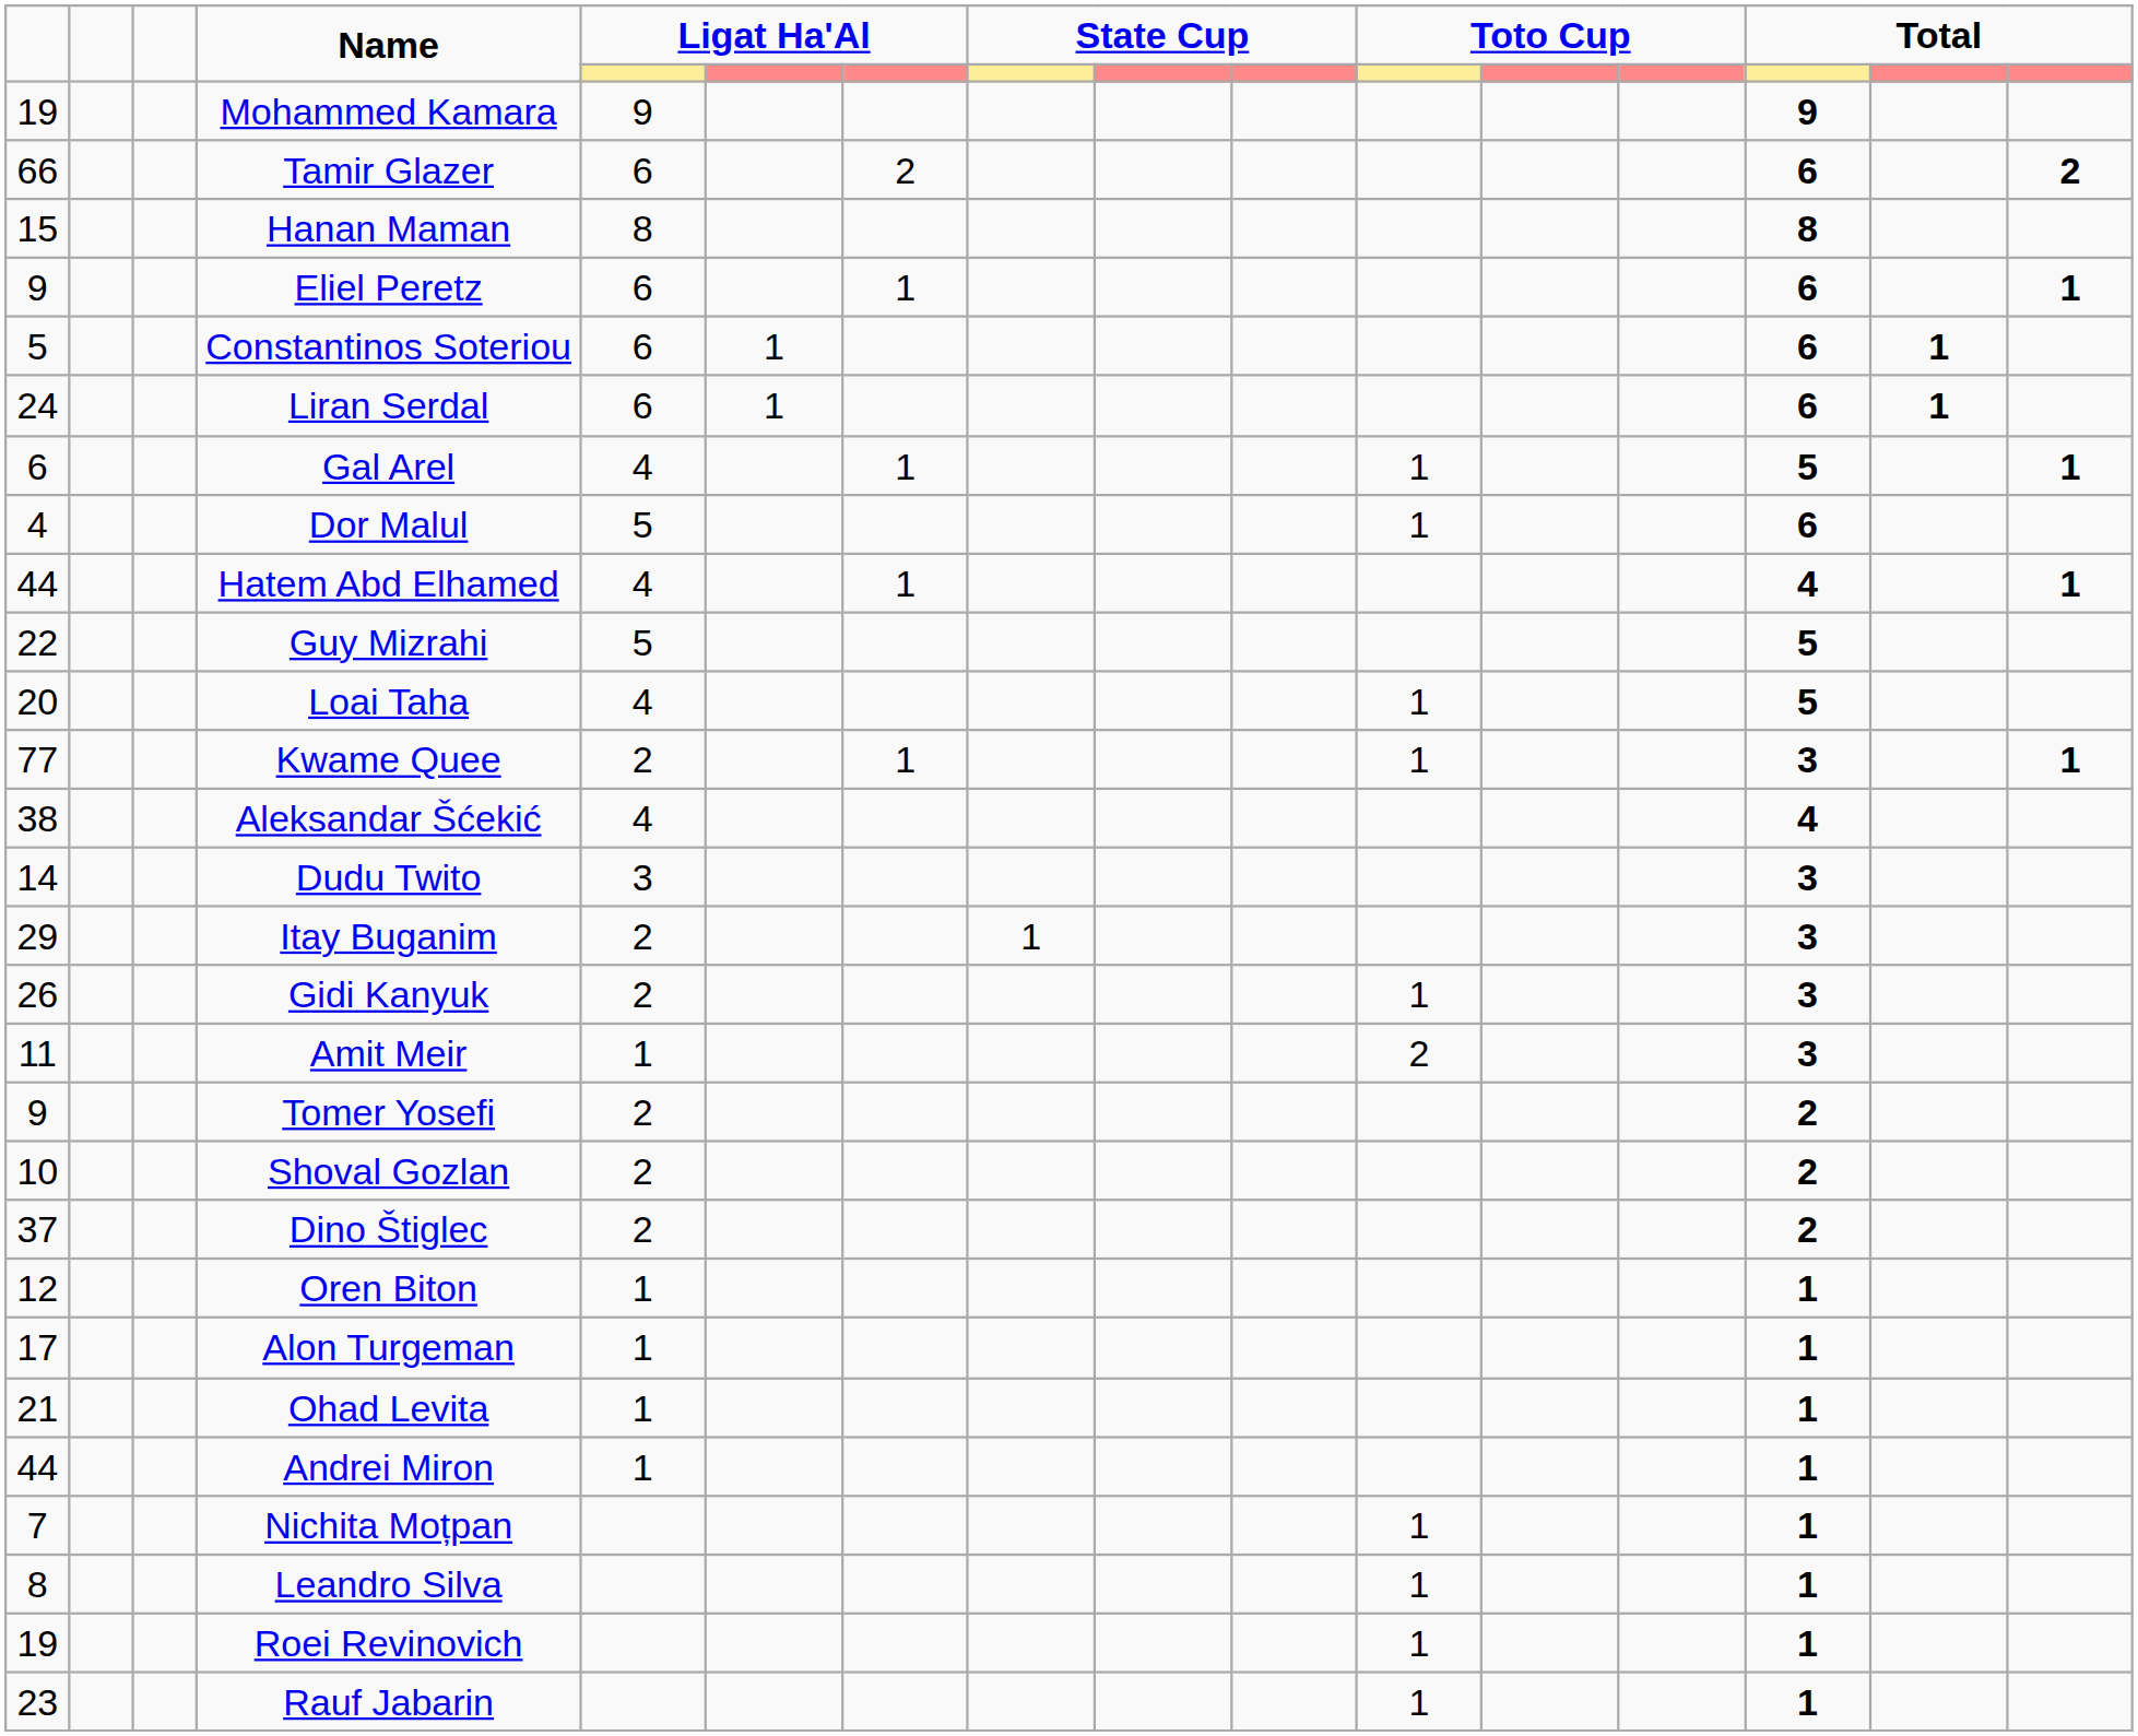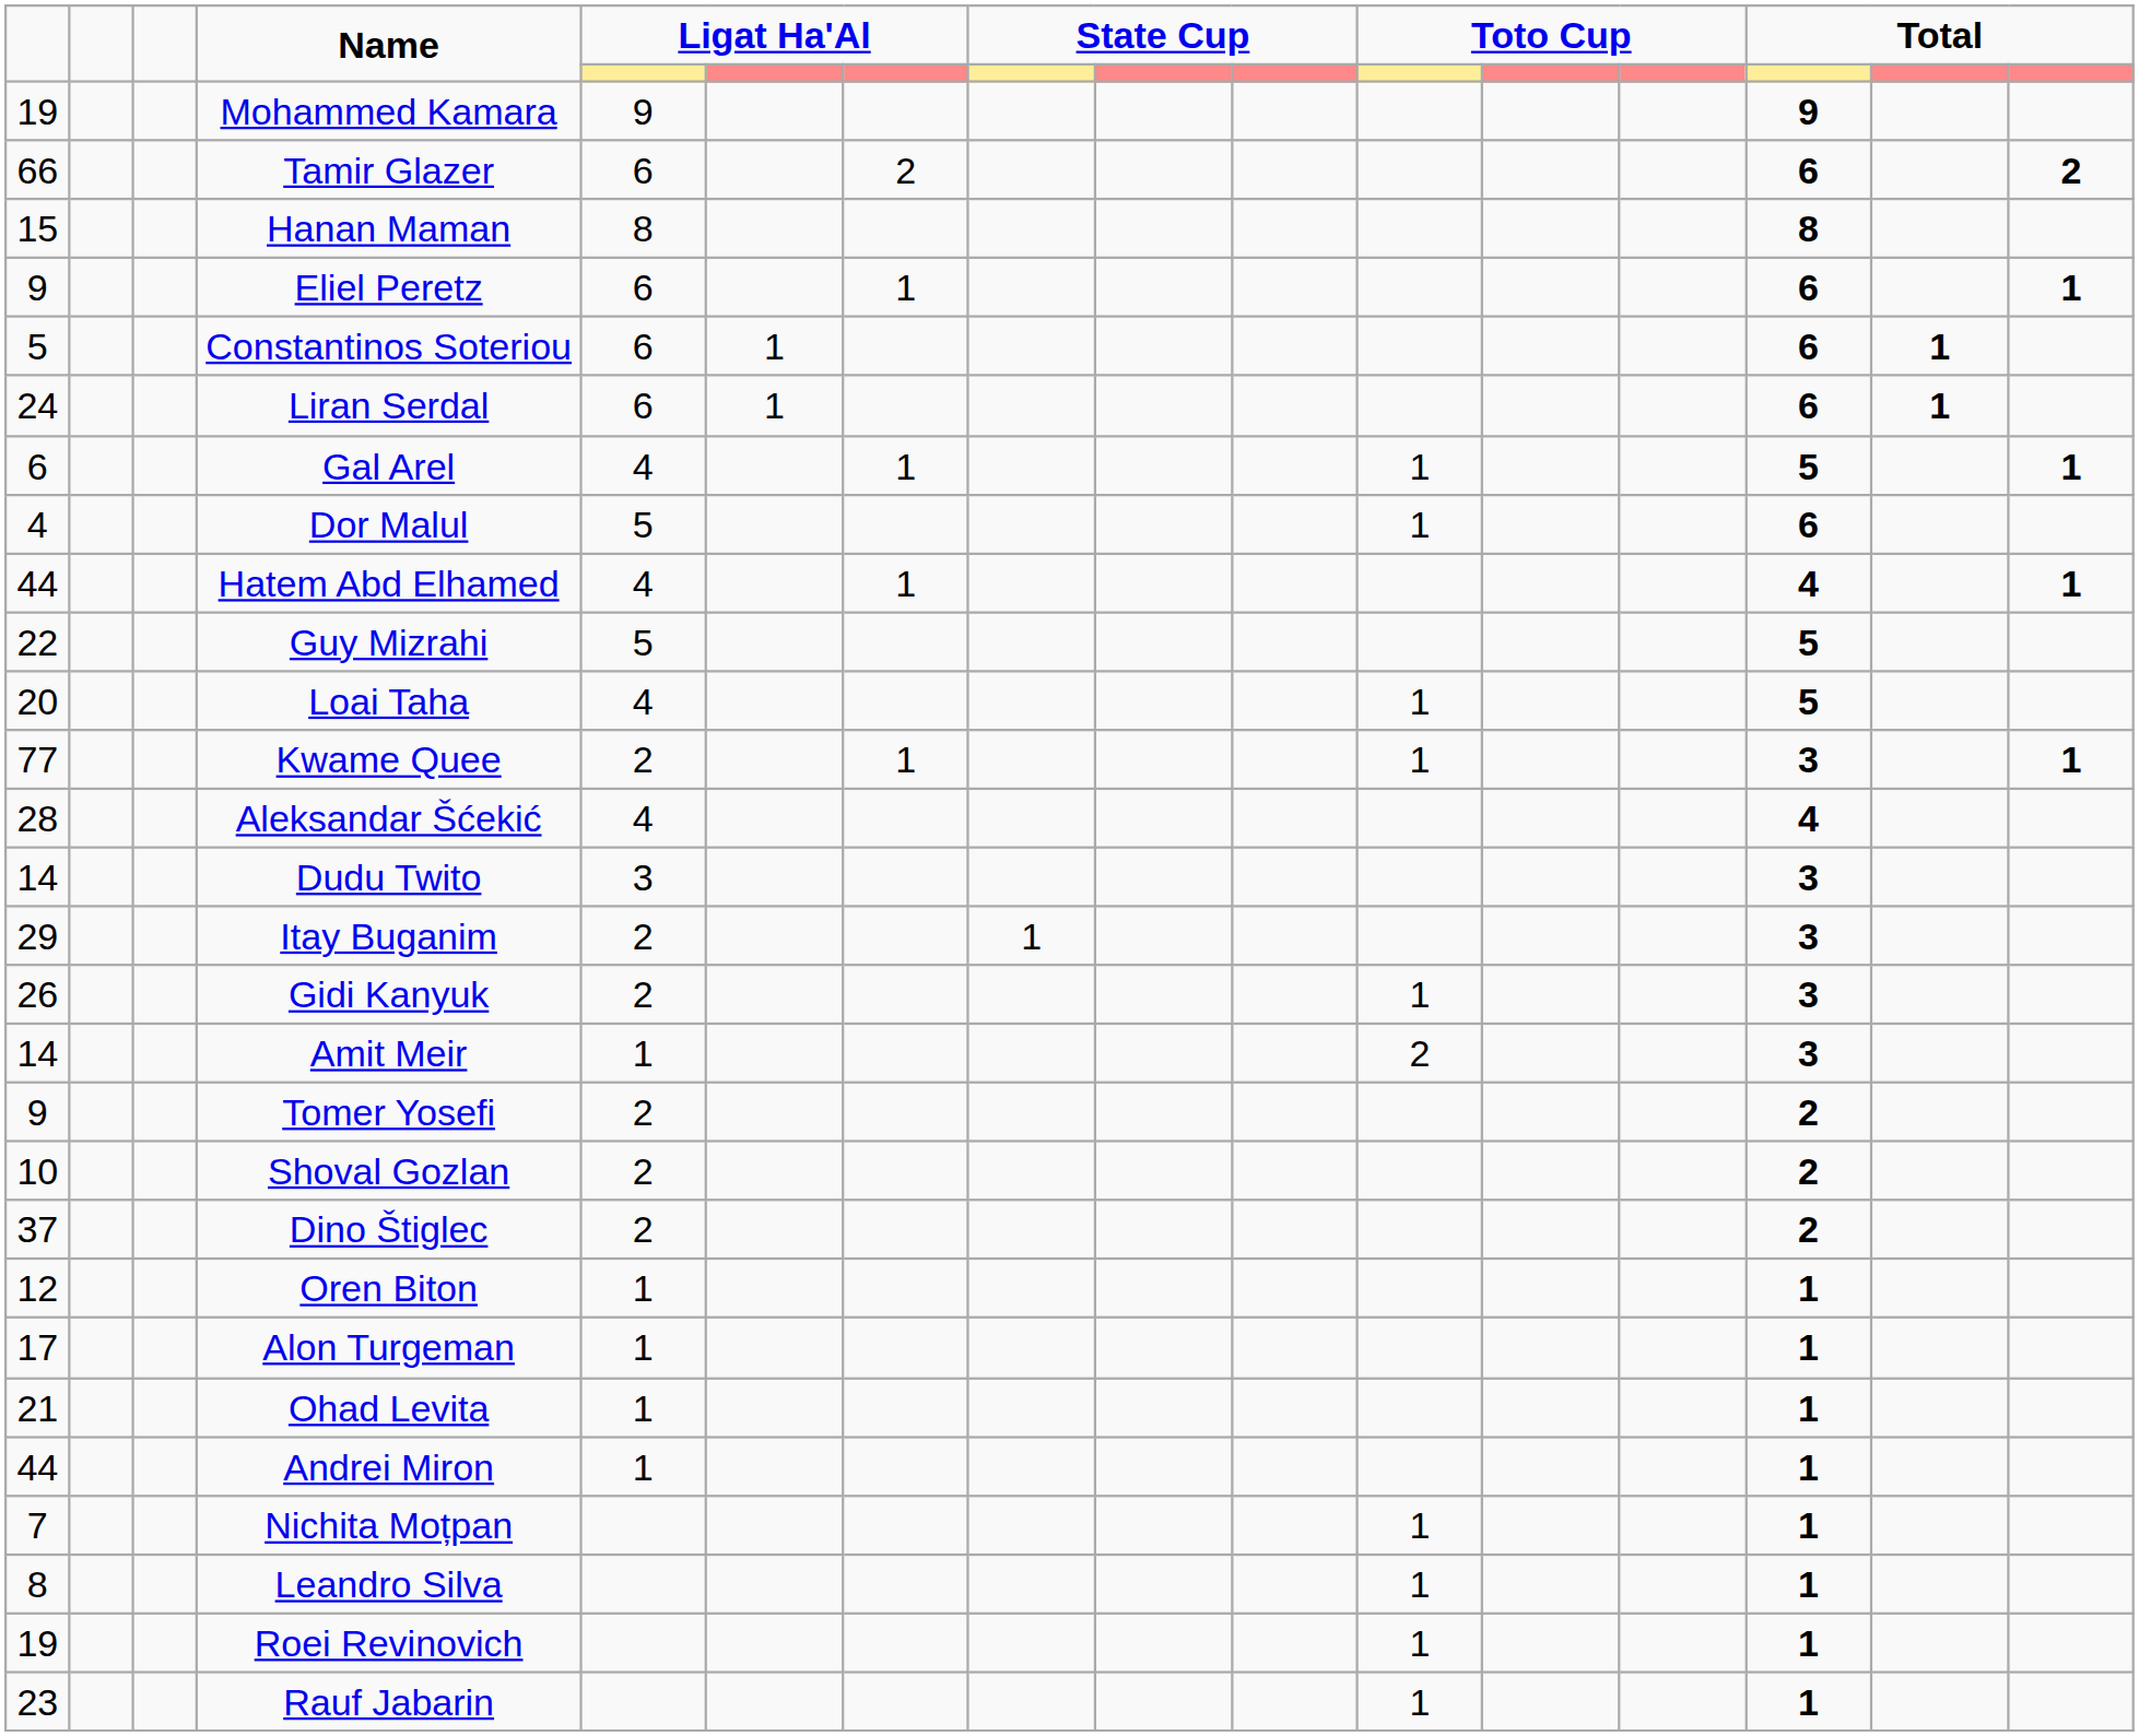 <table class="wikitable" style="font-size: 95%; text-align: center;">
 <tr>
 <td rowspan="2"  style="width:3%; text-align:center;"><strong></strong></td>
 <td rowspan="2"  style="width:3%; text-align:center;"><strong></strong></td>
 <td rowspan="2"  style="width:3%; text-align:center;"><strong></strong></td>
 <td rowspan="2"  style="width:18%; text-align:center;"><strong>Name</strong></td>
 <td colspan="3" style="text-align:center;"><strong><a href='#'>Ligat Ha'Al</a></strong></td>
 <td colspan="3" style="text-align:center;"><strong><a href='#'>State Cup</a></strong></td>
 <td colspan="3" style="text-align:center;"><strong><a href='#'>Toto Cup</a></strong></td>
 <td colspan="3" style="text-align:center;"><strong>Total</strong></td>
 </tr>
 <tr>
 <th style="width:25px; background:#fe9;"></th>
 <th style="width:28px; background:#ff8888;"></th>
 <th style="width:25px; background:#ff8888;"></th>
 <th style="width:25px; background:#fe9;"></th>
 <th style="width:28px; background:#ff8888;"></th>
 <th style="width:25px; background:#ff8888;"></th>
 <th style="width:25px; background:#fe9;"></th>
 <th style="width:28px; background:#ff8888;"></th>
 <th style="width:25px; background:#ff8888;"></th>
 <th style="width:25px; background:#fe9;"></th>
 <th style="width:28px; background:#ff8888;"></th>
 <th style="width:25px; background:#ff8888;"></th>
 </tr>
 <tr>
 <td>19</td>
 <td></td>
 <td></td>
 <td><a href='#'>Mohammed Kamara</a></td>
 <td>9</td>
 <td></td>
 <td></td>
 <td></td>
 <td></td>
 <td></td>
 <td></td>
 <td></td>
 <td></td>
 <td><strong>9</strong></td>
 <td></td>
 <td></td>
 </tr>
 <tr>
 <td>66</td>
 <td></td>
 <td></td>
 <td><a href='#'>Tamir Glazer</a></td>
 <td>6</td>
 <td></td>
 <td>2</td>
 <td></td>
 <td></td>
 <td></td>
 <td></td>
 <td></td>
 <td></td>
 <td><strong>6</strong></td>
 <td></td>
 <td><strong>2</strong></td>
 </tr>
 <tr>
 <td>15</td>
 <td></td>
 <td></td>
 <td><a href='#'>Hanan Maman</a></td>
 <td>8</td>
 <td></td>
 <td></td>
 <td></td>
 <td></td>
 <td></td>
 <td></td>
 <td></td>
 <td></td>
 <td><strong>8</strong></td>
 <td></td>
 <td></td>
 </tr>
 <tr>
 <td>9</td>
 <td></td>
 <td></td>
 <td><a href='#'>Eliel Peretz</a></td>
 <td>6</td>
 <td></td>
 <td>1</td>
 <td></td>
 <td></td>
 <td></td>
 <td></td>
 <td></td>
 <td></td>
 <td><strong>6</strong></td>
 <td></td>
 <td><strong>1</strong></td>
 </tr>
 <tr>
 <td>5</td>
 <td></td>
 <td></td>
 <td><a href='#'>Constantinos Soteriou</a></td>
 <td>6</td>
 <td>1</td>
 <td></td>
 <td></td>
 <td></td>
 <td></td>
 <td></td>
 <td></td>
 <td></td>
 <td><strong>6</strong></td>
 <td><strong>1</strong></td>
 <td></td>
 </tr>
 <tr>
 <td>24</td>
 <td></td>
 <td></td>
 <td><a href='#'>Liran Serdal</a></td>
 <td>6</td>
 <td>1</td>
 <td></td>
 <td></td>
 <td></td>
 <td></td>
 <td></td>
 <td></td>
 <td></td>
 <td><strong>6</strong></td>
 <td><strong>1</strong></td>
 <td></td>
 </tr>
 <tr>
 <td>6</td>
 <td></td>
 <td></td>
 <td><a href='#'>Gal Arel</a></td>
 <td>4</td>
 <td></td>
 <td>1</td>
 <td></td>
 <td></td>
 <td></td>
 <td>1</td>
 <td></td>
 <td></td>
 <td><strong>5</strong></td>
 <td></td>
 <td><strong>1</strong></td>
 </tr>
 <tr>
 <td>4</td>
 <td></td>
 <td></td>
 <td><a href='#'>Dor Malul</a></td>
 <td>5</td>
 <td></td>
 <td></td>
 <td></td>
 <td></td>
 <td></td>
 <td>1</td>
 <td></td>
 <td></td>
 <td><strong>6</strong></td>
 <td></td>
 <td></td>
 </tr>
 <tr>
 <td>44</td>
 <td></td>
 <td></td>
 <td><a href='#'>Hatem Abd Elhamed</a></td>
 <td>4</td>
 <td></td>
 <td>1</td>
 <td></td>
 <td></td>
 <td></td>
 <td></td>
 <td></td>
 <td></td>
 <td><strong>4</strong></td>
 <td></td>
 <td><strong>1</strong></td>
 </tr>
 <tr>
 <td>22</td>
 <td></td>
 <td></td>
 <td><a href='#'>Guy Mizrahi</a></td>
 <td>5</td>
 <td></td>
 <td></td>
 <td></td>
 <td></td>
 <td></td>
 <td></td>
 <td></td>
 <td></td>
 <td><strong>5</strong></td>
 <td></td>
 <td></td>
 </tr>
 <tr>
 <td>20</td>
 <td></td>
 <td></td>
 <td><a href='#'>Loai Taha</a></td>
 <td>4</td>
 <td></td>
 <td></td>
 <td></td>
 <td></td>
 <td></td>
 <td>1</td>
 <td></td>
 <td></td>
 <td><strong>5</strong></td>
 <td></td>
 <td></td>
 </tr>
 <tr>
 <td>77</td>
 <td></td>
 <td></td>
 <td><a href='#'>Kwame Quee</a></td>
 <td>2</td>
 <td></td>
 <td>1</td>
 <td></td>
 <td></td>
 <td></td>
 <td>1</td>
 <td></td>
 <td></td>
 <td><strong>3</strong></td>
 <td></td>
 <td><strong>1</strong></td>
 </tr>
 <tr>
-<td>38</td>
+<td>28</td>
 <td></td>
 <td></td>
 <td><a href='#'>Aleksandar Šćekić</a></td>
 <td>4</td>
 <td></td>
 <td></td>
 <td></td>
 <td></td>
 <td></td>
 <td></td>
 <td></td>
 <td></td>
 <td><strong>4</strong></td>
 <td></td>
 </tr>
 <tr>
 <td>14</td>
 <td></td>
 <td></td>
 <td><a href='#'>Dudu Twito</a></td>
 <td>3</td>
 <td></td>
 <td></td>
 <td></td>
 <td></td>
 <td></td>
 <td></td>
 <td></td>
 <td></td>
 <td><strong>3</strong></td>
 <td></td>
 <td></td>
 </tr>
 <tr>
 <td>29</td>
 <td></td>
 <td></td>
 <td><a href='#'>Itay Buganim</a></td>
 <td>2</td>
 <td></td>
 <td></td>
 <td>1</td>
 <td></td>
 <td></td>
 <td></td>
 <td></td>
 <td></td>
 <td><strong>3</strong></td>
 <td></td>
 <td></td>
 </tr>
 <tr>
 <td>26</td>
 <td></td>
 <td></td>
 <td><a href='#'>Gidi Kanyuk</a></td>
 <td>2</td>
 <td></td>
 <td></td>
 <td></td>
 <td></td>
 <td></td>
 <td>1</td>
 <td></td>
 <td></td>
 <td><strong>3</strong></td>
 <td></td>
 <td></td>
 </tr>
 <tr>
-<td>11</td>
+<td>14</td>
 <td></td>
 <td></td>
 <td><a href='#'>Amit Meir</a></td>
 <td>1</td>
 <td></td>
 <td></td>
 <td></td>
 <td></td>
 <td></td>
 <td>2</td>
 <td></td>
 <td></td>
 <td><strong>3</strong></td>
 <td></td>
 <td></td>
 </tr>
 <tr>
 <td>9</td>
 <td></td>
 <td></td>
 <td><a href='#'>Tomer Yosefi</a></td>
 <td>2</td>
 <td></td>
 <td></td>
 <td></td>
 <td></td>
 <td></td>
 <td></td>
 <td></td>
 <td></td>
 <td><strong>2</strong></td>
 <td></td>
 <td></td>
 </tr>
 <tr>
 <td>10</td>
 <td></td>
 <td></td>
 <td><a href='#'>Shoval Gozlan</a></td>
 <td>2</td>
 <td></td>
 <td></td>
 <td></td>
 <td></td>
 <td></td>
 <td></td>
 <td></td>
 <td></td>
 <td><strong>2</strong></td>
 <td></td>
 <td></td>
 </tr>
 <tr>
 <td>37</td>
 <td></td>
 <td></td>
 <td><a href='#'>Dino Štiglec</a></td>
 <td>2</td>
 <td></td>
 <td></td>
 <td></td>
 <td></td>
 <td></td>
 <td></td>
 <td></td>
 <td></td>
 <td><strong>2</strong></td>
 <td></td>
 <td></td>
 </tr>
 <tr>
 <td>12</td>
 <td></td>
 <td></td>
 <td><a href='#'>Oren Biton</a></td>
 <td>1</td>
 <td></td>
 <td></td>
 <td></td>
 <td></td>
 <td></td>
 <td></td>
 <td></td>
 <td></td>
 <td><strong>1</strong></td>
 <td></td>
 <td></td>
 </tr>
 <tr>
 <td>17</td>
 <td></td>
 <td></td>
 <td><a href='#'>Alon Turgeman</a></td>
 <td>1</td>
 <td></td>
 <td></td>
 <td></td>
 <td></td>
 <td></td>
 <td></td>
 <td></td>
 <td></td>
 <td><strong>1</strong></td>
 <td></td>
 <td></td>
 </tr>
 <tr>
 <td>21</td>
 <td></td>
 <td></td>
 <td><a href='#'>Ohad Levita</a></td>
 <td>1</td>
 <td></td>
 <td></td>
 <td></td>
 <td></td>
 <td></td>
 <td></td>
 <td></td>
 <td></td>
 <td><strong>1</strong></td>
 <td></td>
 <td></td>
 </tr>
 <tr>
 <td>44</td>
 <td></td>
 <td></td>
 <td><a href='#'>Andrei Miron</a></td>
 <td>1</td>
 <td></td>
 <td></td>
 <td></td>
 <td></td>
 <td></td>
 <td></td>
 <td></td>
 <td></td>
 <td><strong>1</strong></td>
 <td></td>
 <td></td>
 </tr>
 <tr>
 <td>7</td>
 <td></td>
 <td></td>
 <td><a href='#'>Nichita Moțpan</a></td>
 <td></td>
 <td></td>
 <td></td>
 <td></td>
 <td></td>
 <td></td>
 <td>1</td>
 <td></td>
 <td></td>
 <td><strong>1</strong></td>
 <td></td>
 <td></td>
 </tr>
 <tr>
 <td>8</td>
 <td></td>
 <td></td>
 <td><a href='#'>Leandro Silva</a></td>
 <td></td>
 <td></td>
 <td></td>
 <td></td>
 <td></td>
 <td></td>
 <td>1</td>
 <td></td>
 <td></td>
 <td><strong>1</strong></td>
 <td></td>
 <td></td>
 </tr>
 <tr>
 <td>19</td>
 <td></td>
 <td></td>
 <td><a href='#'>Roei Revinovich</a></td>
 <td></td>
 <td></td>
 <td></td>
 <td></td>
 <td></td>
 <td></td>
 <td>1</td>
 <td></td>
 <td></td>
 <td><strong>1</strong></td>
 <td></td>
 <td></td>
 </tr>
 <tr>
 <td>23</td>
 <td></td>
 <td></td>
 <td><a href='#'>Rauf Jabarin</a></td>
 <td></td>
 <td></td>
 <td></td>
 <td></td>
 <td></td>
 <td></td>
 <td>1</td>
 <td></td>
 <td></td>
 <td><strong>1</strong></td>
 <td></td>
 <td></td>
 </tr>
 <tr>
 </tr>
 </table>
